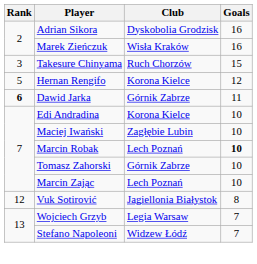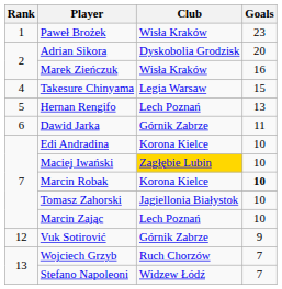 <table class="wikitable" style="text-align:center">
 <tr>
 <th>Rank</th>
 <th>Player</th>
 <th>Club</th>
 <th>Goals</th>
 </tr>
 <tr>
+<td rowspan="1">1</td>
+<td align="left"> <a href='#'>Paweł Brożek</a></td>
+<td align="left"><a href='#'>Wisła Kraków</a></td>
+<td>23</td>
+</tr>
+<tr>
 <td rowspan="2">2</td>
 <td align="left"> <a href='#'>Adrian Sikora</a></td>
 <td align="left"><a href='#'>Dyskobolia Grodzisk</a></td>
-<td>16</td>
+<td>20</td>
 </tr>
 <tr>
 <td align="left"> <a href='#'>Marek Zieńczuk</a></td>
 <td align="left"><a href='#'>Wisła Kraków</a></td>
 <td>16</td>
 </tr>
 <tr>
-<td rowspan="1">3</td>
+<td rowspan="1">4</td>
 <td align="left"> <a href='#'>Takesure Chinyama</a></td>
-<td align="left"><a href='#'>Ruch Chorzów</a></td>
+<td align="left"><a href='#'>Legia Warsaw</a></td>
 <td>15</td>
 </tr>
 <tr>
 <td rowspan="1">5</td>
 <td align="left"> <a href='#'>Hernan Rengifo</a></td>
-<td align="left"><a href='#'>Korona Kielce</a></td>
-<td>12</td>
+<td align="left"><a href='#'>Lech Poznań</a></td>
+<td>13</td>
 </tr>
 <tr>
-<td rowspan="1"><strong>6</strong></td>
+<td rowspan="1">6</td>
 <td align="left"> <a href='#'>Dawid Jarka</a></td>
 <td align="left"><a href='#'>Górnik Zabrze</a></td>
 <td>11</td>
 </tr>
 <tr>
 <td rowspan="5">7</td>
 <td align="left"> <a href='#'>Edi Andradina</a></td>
 <td align="left"><a href='#'>Korona Kielce</a></td>
 <td>10</td>
 </tr>
 <tr>
 <td align="left"> <a href='#'>Maciej Iwański</a></td>
-<td align="left"><a href='#'>Zagłębie Lubin</a></td>
+<td align="left" style="background: gold;"><a href='#'>Zagłębie Lubin</a></td>
 <td>10</td>
 </tr>
 <tr>
 <td align="left"> <a href='#'>Marcin Robak</a></td>
-<td align="left"><a href='#'>Lech Poznań</a></td>
+<td align="left"><a href='#'>Korona Kielce</a></td>
 <td><strong>10</strong></td>
 </tr>
 <tr>
 <td align="left"> <a href='#'>Tomasz Zahorski</a></td>
-<td align="left"><a href='#'>Górnik Zabrze</a></td>
+<td align="left"><a href='#'>Jagiellonia Białystok</a></td>
 <td>10</td>
 </tr>
 <tr>
 <td align="left"> <a href='#'>Marcin Zając</a></td>
 <td align="left"><a href='#'>Lech Poznań</a></td>
 <td>10</td>
 </tr>
 <tr>
 <td rowspan="1">12</td>
 <td align="left"> <a href='#'>Vuk Sotirović</a></td>
-<td align="left"><a href='#'>Jagiellonia Białystok</a></td>
-<td>8</td>
+<td align="left"><a href='#'>Górnik Zabrze</a></td>
+<td>9</td>
 </tr>
 <tr>
 <td rowspan="2">13</td>
 <td align="left"> <a href='#'>Wojciech Grzyb</a></td>
-<td align="left"><a href='#'>Legia Warsaw</a></td>
+<td align="left"><a href='#'>Ruch Chorzów</a></td>
 <td>7</td>
 </tr>
 <tr>
 <td align="left"> <a href='#'>Stefano Napoleoni</a></td>
 <td align="left"><a href='#'>Widzew Łódź</a></td>
 <td>7</td>
 </tr>
 </table>
